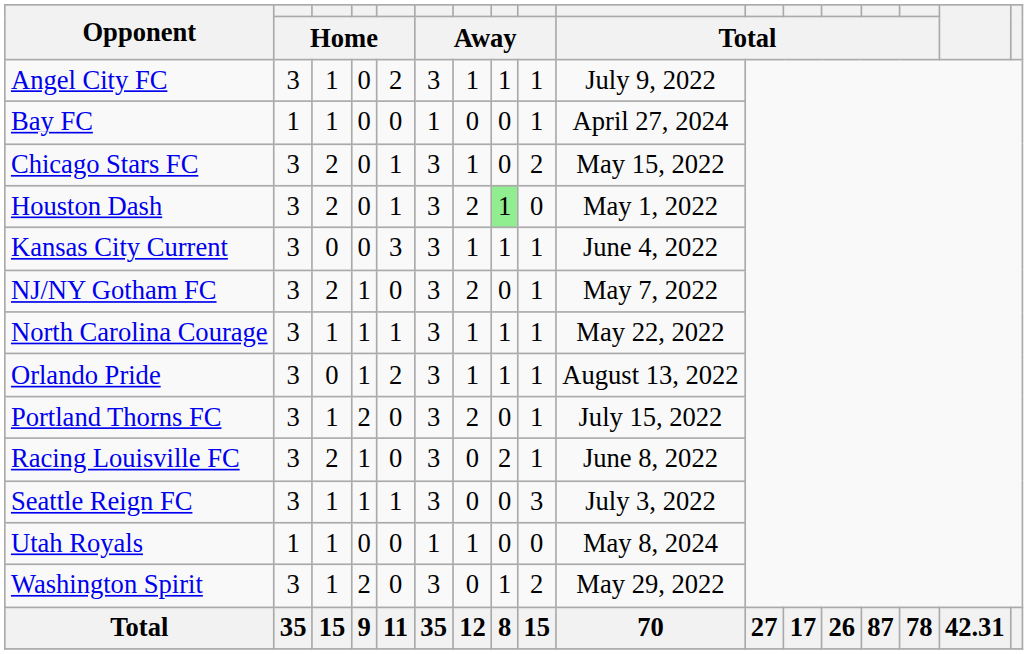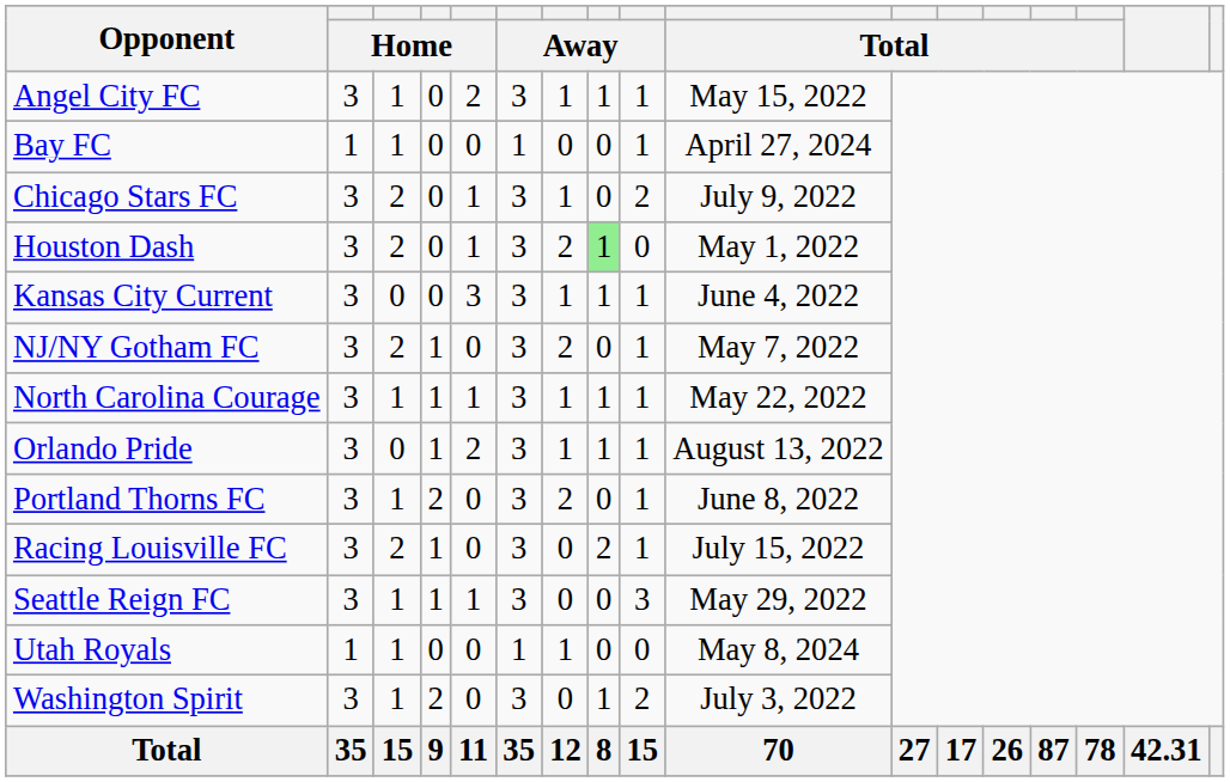 <table class="wikitable plainrowheaders sortable" style="text-align:center">
 <tr>
 <th rowspan="2" scope="col">Opponent</th>
 <th scope="col"></th>
 <th scope="col"></th>
 <th scope="col"></th>
 <th scope="col"></th>
 <th scope="col"></th>
 <th scope="col"></th>
 <th scope="col"></th>
 <th scope="col"></th>
 <th scope="col"></th>
 <th scope="col"></th>
 <th scope="col"></th>
 <th scope="col"></th>
 <th scope="col"></th>
 <th scope="col"></th>
 <th rowspan="2" scope="col"></th>
 <th rowspan="2"></th>
 </tr>
 <tr class="unsortable">
 <th colspan="4">Home</th>
 <th colspan="4">Away</th>
 <th colspan="6">Total</th>
 </tr>
 <tr>
 <td style="text-align:left"><a href='#'>Angel City FC</a></td>
 <td>3</td>
 <td>1</td>
 <td>0</td>
 <td>2</td>
 <td>3</td>
 <td>1</td>
 <td>1</td>
 <td>1<br></td>
-<td>July 9, 2022</td>
+<td>May 15, 2022</td>
 </tr>
 <tr>
 <td style="text-align:left"><a href='#'>Bay FC</a></td>
 <td>1</td>
 <td>1</td>
 <td>0</td>
 <td>0</td>
 <td>1</td>
 <td>0</td>
 <td>0</td>
 <td>1<br></td>
 <td>April 27, 2024</td>
 </tr>
 <tr>
 <td style="text-align:left"><a href='#'>Chicago Stars FC</a></td>
 <td>3</td>
 <td>2</td>
 <td>0</td>
 <td>1</td>
 <td>3</td>
 <td>1</td>
 <td>0</td>
 <td>2<br></td>
-<td>May 15, 2022</td>
+<td>July 9, 2022</td>
 </tr>
 <tr>
 <td style="text-align:left"><a href='#'>Houston Dash</a></td>
 <td>3</td>
 <td>2</td>
 <td>0</td>
 <td>1</td>
 <td>3</td>
 <td>2</td>
 <td style="background: lightgreen;">1</td>
 <td>0<br></td>
 <td>May 1, 2022</td>
 </tr>
 <tr>
 <td style="text-align:left"><a href='#'>Kansas City Current</a></td>
 <td>3</td>
 <td>0</td>
 <td>0</td>
 <td>3</td>
 <td>3</td>
 <td>1</td>
 <td>1</td>
 <td>1<br></td>
 <td>June 4, 2022</td>
 </tr>
 <tr>
 <td style="text-align:left"><a href='#'>NJ/NY Gotham FC</a></td>
 <td>3</td>
 <td>2</td>
 <td>1</td>
 <td>0</td>
 <td>3</td>
 <td>2</td>
 <td>0</td>
 <td>1<br></td>
 <td>May 7, 2022</td>
 </tr>
 <tr>
 <td style="text-align:left"><a href='#'>North Carolina Courage</a></td>
 <td>3</td>
 <td>1</td>
 <td>1</td>
 <td>1</td>
 <td>3</td>
 <td>1</td>
 <td>1</td>
 <td>1<br></td>
 <td>May 22, 2022</td>
 </tr>
 <tr>
 <td style="text-align:left"><a href='#'>Orlando Pride</a></td>
 <td>3</td>
 <td>0</td>
 <td>1</td>
 <td>2</td>
 <td>3</td>
 <td>1</td>
 <td>1</td>
 <td>1<br></td>
 <td>August 13, 2022</td>
 </tr>
 <tr>
 <td style="text-align:left"><a href='#'>Portland Thorns FC</a></td>
 <td>3</td>
 <td>1</td>
 <td>2</td>
 <td>0</td>
 <td>3</td>
 <td>2</td>
 <td>0</td>
 <td>1<br></td>
-<td>July 15, 2022</td>
+<td>June 8, 2022</td>
 </tr>
 <tr>
 <td style="text-align:left"><a href='#'>Racing Louisville FC</a></td>
 <td>3</td>
 <td>2</td>
 <td>1</td>
 <td>0</td>
 <td>3</td>
 <td>0</td>
 <td>2</td>
 <td>1<br></td>
-<td>June 8, 2022</td>
+<td>July 15, 2022</td>
 </tr>
 <tr>
 <td style="text-align:left"><a href='#'>Seattle Reign FC</a></td>
 <td>3</td>
 <td>1</td>
 <td>1</td>
 <td>1</td>
 <td>3</td>
 <td>0</td>
 <td>0</td>
 <td>3<br></td>
-<td>July 3, 2022</td>
+<td>May 29, 2022</td>
 </tr>
 <tr>
 <td style="text-align:left"><a href='#'>Utah Royals</a></td>
 <td>1</td>
 <td>1</td>
 <td>0</td>
 <td>0</td>
 <td>1</td>
 <td>1</td>
 <td>0</td>
 <td>0<br></td>
 <td>May 8, 2024</td>
 </tr>
 <tr>
 <td style="text-align:left"><a href='#'>Washington Spirit</a></td>
 <td>3</td>
 <td>1</td>
 <td>2</td>
 <td>0</td>
 <td>3</td>
 <td>0</td>
 <td>1</td>
 <td>2<br></td>
-<td>May 29, 2022</td>
+<td>July 3, 2022</td>
 </tr>
 <tr>
 <th>Total</th>
 <th>35</th>
 <th>15</th>
 <th>9</th>
 <th>11</th>
 <th>35</th>
 <th>12</th>
 <th>8</th>
 <th>15</th>
 <th>70</th>
 <th>27</th>
 <th>17</th>
 <th>26</th>
 <th>87</th>
 <th>78</th>
 <th>42.31</th>
 <th></th>
 </tr>
 </table>
